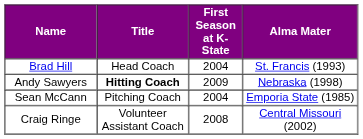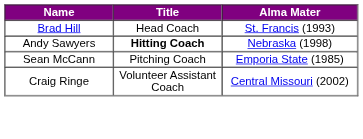 <table cellpadding="1" border="1" cellspacing="0" style="width:80%;">
 <tr>
 <th style="background:purple; width:20%;color:white;">Name</th>
 <th style="background:purple; width:20%;color:white;">Title</th>
-<th style="background:purple; width:10%;color:white;">First Season at K-State</th>
 <th style="background:purple; width:25%;color:white;">Alma Mater</th>
 </tr>
 <tr style="text-align:center;">
 <td><a href='#'>Brad Hill</a></td>
 <td>Head Coach</td>
-<td>2004</td>
 <td><a href='#'>St. Francis</a> (1993)</td>
 </tr>
 <tr style="text-align:center;">
 <td>Andy Sawyers</td>
 <td><strong>Hitting Coach</strong></td>
-<td>2009</td>
 <td><a href='#'>Nebraska</a> (1998)</td>
 </tr>
 <tr style="text-align:center;">
 <td>Sean McCann</td>
 <td>Pitching Coach</td>
-<td>2004</td>
 <td><a href='#'>Emporia State</a> (1985)</td>
 </tr>
 <tr style="text-align:center;">
 <td>Craig Ringe</td>
 <td>Volunteer Assistant Coach</td>
-<td>2008</td>
 <td><a href='#'>Central Missouri</a> (2002)</td>
 </tr>
 </table>
